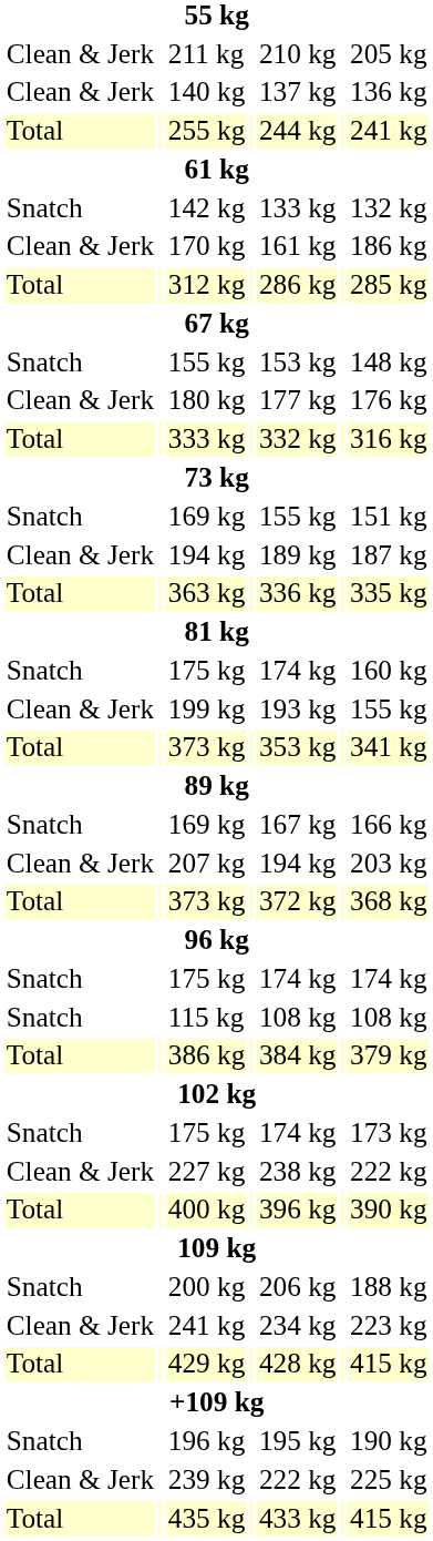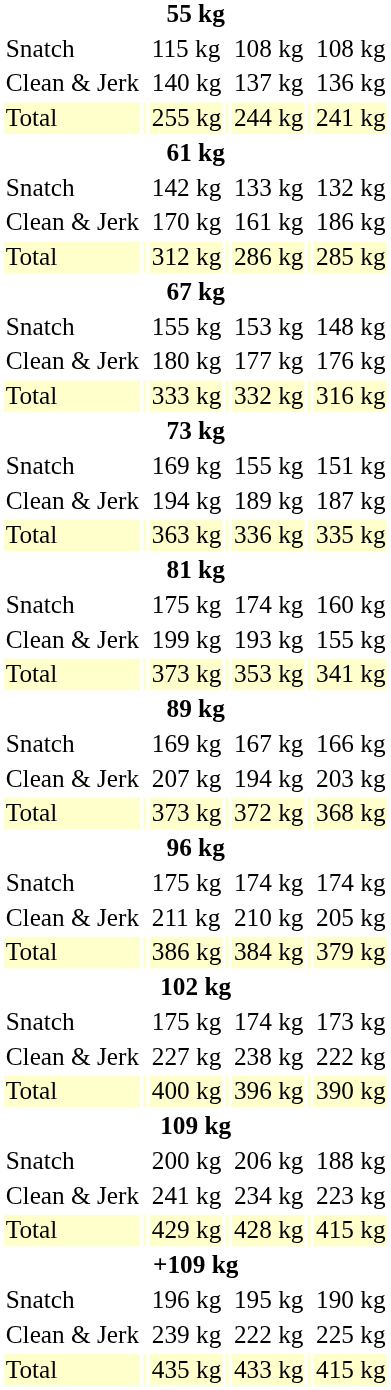 <table>
 <tr>
 <th colspan=7>55 kg</th>
 </tr>
 <tr>
-<td>Clean & Jerk</td>
+<td>Snatch</td>
 <td></td>
-<td>211 kg</td>
+<td>115 kg</td>
 <td></td>
-<td>210 kg</td>
+<td>108 kg</td>
 <td></td>
-<td>205 kg</td>
+<td>108 kg</td>
 </tr>
 <tr>
 <td>Clean & Jerk</td>
 <td></td>
 <td>140 kg</td>
 <td></td>
 <td>137 kg</td>
 <td></td>
 <td>136 kg</td>
 </tr>
 <tr bgcolor=ffffcc>
 <td>Total</td>
 <td></td>
 <td>255 kg</td>
 <td></td>
 <td>244 kg</td>
 <td></td>
 <td>241 kg</td>
 </tr>
 <tr>
 <th colspan=7>61 kg</th>
 </tr>
 <tr>
 <td>Snatch</td>
 <td></td>
 <td>142 kg</td>
 <td></td>
 <td>133 kg</td>
 <td></td>
 <td>132 kg</td>
 </tr>
 <tr>
 <td>Clean & Jerk</td>
 <td></td>
 <td>170 kg</td>
 <td></td>
 <td>161 kg</td>
 <td></td>
 <td>186 kg</td>
 </tr>
 <tr bgcolor=ffffcc>
 <td>Total</td>
 <td></td>
 <td>312 kg</td>
 <td></td>
 <td>286 kg</td>
 <td></td>
 <td>285 kg</td>
 </tr>
 <tr>
 <th colspan=7>67 kg</th>
 </tr>
 <tr>
 <td>Snatch</td>
 <td></td>
 <td>155 kg</td>
 <td></td>
 <td>153 kg</td>
 <td></td>
 <td>148 kg</td>
 </tr>
 <tr>
 <td>Clean & Jerk</td>
 <td></td>
 <td>180 kg</td>
 <td></td>
 <td>177 kg</td>
 <td></td>
 <td>176 kg</td>
 </tr>
 <tr bgcolor=ffffcc>
 <td>Total</td>
 <td></td>
 <td>333 kg</td>
 <td></td>
 <td>332 kg</td>
 <td></td>
 <td>316 kg</td>
 </tr>
 <tr>
 <th colspan=7>73 kg</th>
 </tr>
 <tr>
 <td>Snatch</td>
 <td></td>
 <td>169 kg<br></td>
 <td></td>
 <td>155 kg</td>
 <td></td>
 <td>151 kg</td>
 </tr>
 <tr>
 <td>Clean & Jerk</td>
 <td></td>
 <td>194 kg</td>
 <td></td>
 <td>189 kg</td>
 <td></td>
 <td>187 kg</td>
 </tr>
 <tr bgcolor=ffffcc>
 <td>Total</td>
 <td></td>
 <td>363 kg</td>
 <td></td>
 <td>336 kg</td>
 <td></td>
 <td>335 kg</td>
 </tr>
 <tr>
 <th colspan=7>81 kg</th>
 </tr>
 <tr>
 <td>Snatch</td>
 <td></td>
 <td>175 kg<br></td>
 <td></td>
 <td>174 kg</td>
 <td></td>
 <td>160 kg</td>
 </tr>
 <tr>
 <td>Clean & Jerk</td>
 <td></td>
 <td>199 kg</td>
 <td></td>
 <td>193 kg</td>
 <td></td>
 <td>155 kg</td>
 </tr>
 <tr bgcolor=ffffcc>
 <td>Total</td>
 <td></td>
 <td>373 kg</td>
 <td></td>
 <td>353 kg</td>
 <td></td>
 <td>341 kg</td>
 </tr>
 <tr>
 <th colspan=7>89 kg</th>
 </tr>
 <tr>
 <td>Snatch</td>
 <td></td>
 <td>169 kg</td>
 <td></td>
 <td>167 kg</td>
 <td></td>
 <td>166 kg</td>
 </tr>
 <tr>
 <td>Clean & Jerk</td>
 <td></td>
 <td>207 kg</td>
 <td></td>
 <td>194 kg</td>
 <td></td>
 <td>203 kg</td>
 </tr>
 <tr bgcolor=ffffcc>
 <td>Total</td>
 <td></td>
 <td>373 kg</td>
 <td></td>
 <td>372 kg</td>
 <td></td>
 <td>368 kg</td>
 </tr>
 <tr>
 <th colspan=7>96 kg</th>
 </tr>
 <tr>
 <td>Snatch</td>
 <td></td>
 <td>175 kg</td>
 <td></td>
 <td>174 kg</td>
 <td></td>
 <td>174 kg</td>
 </tr>
 <tr>
-<td>Snatch</td>
+<td>Clean & Jerk</td>
 <td></td>
-<td>115 kg</td>
+<td>211 kg</td>
 <td></td>
-<td>108 kg</td>
+<td>210 kg</td>
 <td></td>
-<td>108 kg</td>
+<td>205 kg</td>
 </tr>
 <tr bgcolor=ffffcc>
 <td>Total</td>
 <td></td>
 <td>386 kg</td>
 <td></td>
 <td>384 kg</td>
 <td></td>
 <td>379 kg</td>
 </tr>
 <tr>
 <th colspan=7>102 kg</th>
 </tr>
 <tr>
 <td>Snatch</td>
 <td></td>
 <td>175 kg</td>
 <td></td>
 <td>174 kg</td>
 <td></td>
 <td>173 kg</td>
 </tr>
 <tr>
 <td>Clean & Jerk</td>
 <td></td>
 <td>227 kg</td>
 <td></td>
 <td>238 kg</td>
 <td></td>
 <td>222 kg</td>
 </tr>
 <tr bgcolor=ffffcc>
 <td>Total</td>
 <td></td>
 <td>400 kg</td>
 <td></td>
 <td>396 kg</td>
 <td></td>
 <td>390 kg</td>
 </tr>
 <tr>
 <th colspan=7>109 kg</th>
 </tr>
 <tr>
 <td>Snatch</td>
 <td></td>
 <td>200 kg<br></td>
 <td></td>
 <td>206 kg</td>
 <td></td>
 <td>188 kg</td>
 </tr>
 <tr>
 <td>Clean & Jerk</td>
 <td></td>
 <td>241 kg<br></td>
 <td></td>
 <td>234 kg</td>
 <td></td>
 <td>223 kg</td>
 </tr>
 <tr bgcolor=ffffcc>
 <td>Total</td>
 <td></td>
 <td>429 kg<br></td>
 <td></td>
 <td>428 kg</td>
 <td></td>
 <td>415 kg</td>
 </tr>
 <tr>
 <th colspan=7>+109 kg</th>
 </tr>
 <tr>
 <td>Snatch</td>
 <td></td>
 <td>196 kg</td>
 <td></td>
 <td>195 kg</td>
 <td></td>
 <td>190 kg</td>
 </tr>
 <tr>
 <td>Clean & Jerk</td>
 <td></td>
 <td>239 kg</td>
 <td></td>
 <td>222 kg</td>
 <td></td>
 <td>225 kg</td>
 </tr>
 <tr bgcolor=ffffcc>
 <td>Total</td>
 <td></td>
 <td>435 kg</td>
 <td></td>
 <td>433 kg</td>
 <td></td>
 <td>415 kg</td>
 </tr>
 </table>
